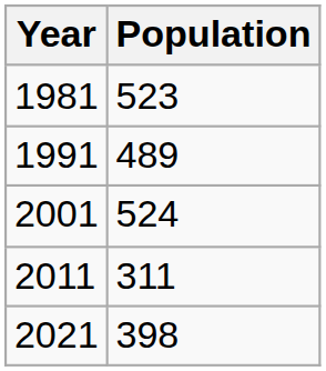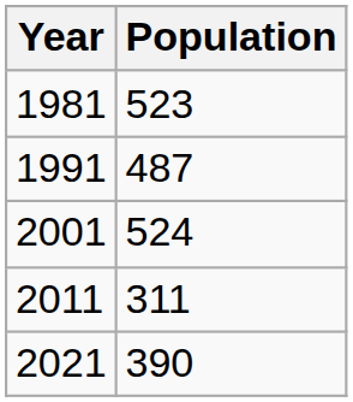 <table class=wikitable>
 <tr>
 <th>Year</th>
 <th>Population</th>
 </tr>
 <tr>
 <td>1981</td>
 <td>523</td>
 </tr>
 <tr>
 <td>1991</td>
-<td>489</td>
+<td>487</td>
 </tr>
 <tr>
 <td>2001</td>
 <td>524</td>
 </tr>
 <tr>
 <td>2011</td>
 <td>311</td>
 </tr>
 <tr>
 <td>2021</td>
-<td>398</td>
+<td>390</td>
 </tr>
 </table>
